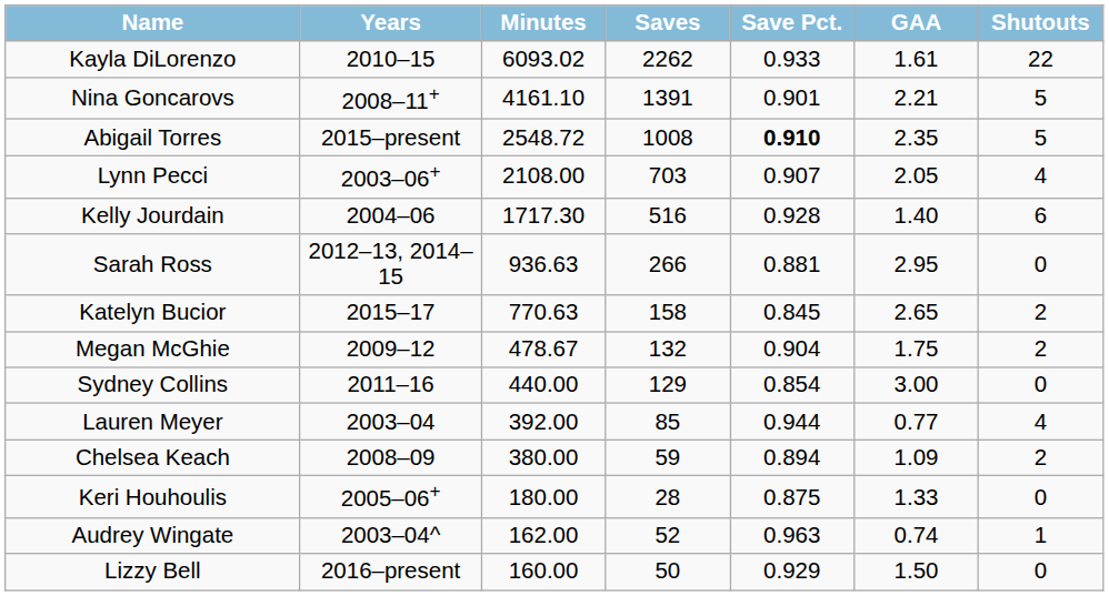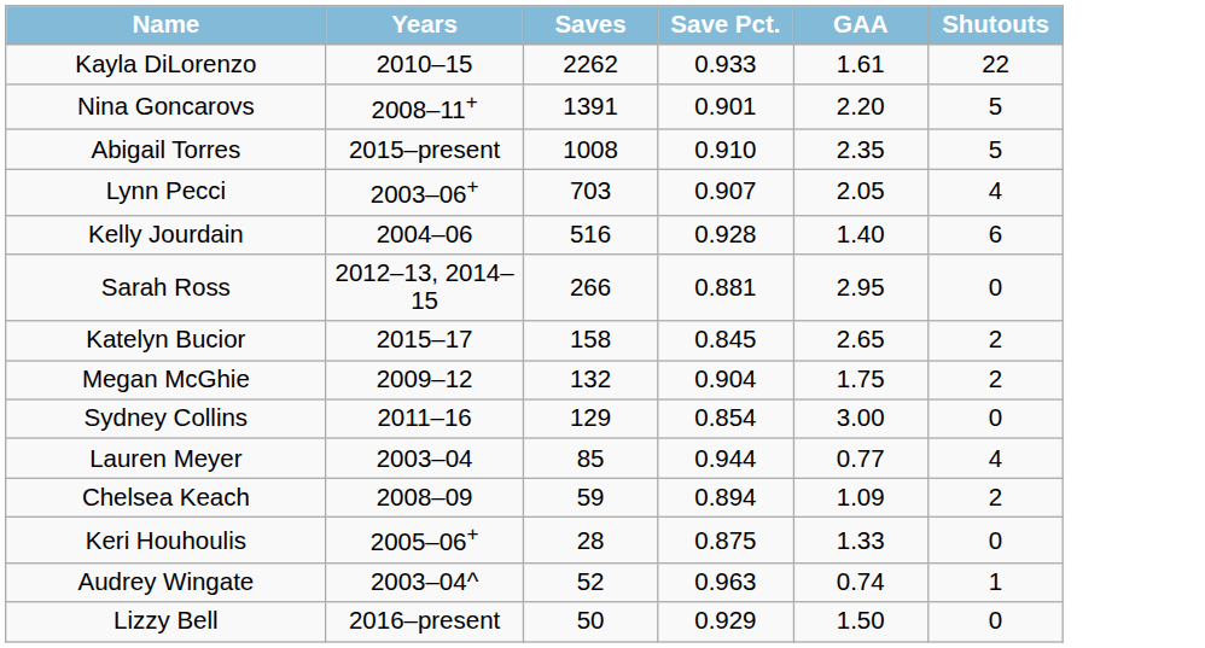 <table class="wikitable">
 <tr align="center"  style=" background:#83bad8; color:#ffffff;">
 <td ! scope="col" width="200px"><strong>Name</strong></td>
 <td ! scope="col" width="120px"><strong>Years</strong></td>
-<td ! scope="col" width="80px"><strong>Minutes</strong></td>
 <td ! scope="col" width="80px"><strong>Saves</strong></td>
 <td ! scope="col" width="80px"><strong>Save Pct.</strong></td>
 <td ! scope="col" width="80px"><strong>GAA</strong></td>
 <td ! scope="col" width="80px"><strong>Shutouts</strong></td>
 </tr>
 <tr align="center" bgcolor="">
 <td>Kayla DiLorenzo</td>
 <td>2010–15</td>
-<td>6093.02</td>
 <td>2262</td>
 <td>0.933</td>
 <td>1.61</td>
 <td>22</td>
 </tr>
 <tr align="center" bgcolor="">
 <td>Nina Goncarovs</td>
 <td>2008–11<sup>+</sup></td>
-<td>4161.10</td>
 <td>1391</td>
 <td>0.901</td>
-<td>2.21</td>
+<td>2.20</td>
 <td>5</td>
 </tr>
 <tr align="center" bgcolor="">
 <td>Abigail Torres</td>
 <td>2015–present</td>
-<td>2548.72</td>
 <td>1008</td>
-<td><strong>0.910</strong></td>
+<td>0.910</td>
 <td>2.35</td>
 <td>5</td>
 </tr>
 <tr align="center" bgcolor="">
 <td>Lynn Pecci</td>
 <td>2003–06<sup>+</sup></td>
-<td>2108.00</td>
 <td>703</td>
 <td>0.907</td>
 <td>2.05</td>
 <td>4</td>
 </tr>
 <tr align="center" bgcolor="">
 <td>Kelly Jourdain</td>
 <td>2004–06</td>
-<td>1717.30</td>
 <td>516</td>
 <td>0.928</td>
 <td>1.40</td>
 <td>6</td>
 </tr>
 <tr align="center" bgcolor="">
 <td>Sarah Ross</td>
 <td>2012–13, 2014–15</td>
-<td>936.63</td>
 <td>266</td>
 <td>0.881</td>
 <td>2.95</td>
 <td>0</td>
 </tr>
 <tr align="center" bgcolor="">
 <td>Katelyn Bucior</td>
 <td>2015–17</td>
-<td>770.63</td>
 <td>158</td>
 <td>0.845</td>
 <td>2.65</td>
 <td>2</td>
 </tr>
 <tr align="center" bgcolor="">
 <td>Megan McGhie</td>
 <td>2009–12</td>
-<td>478.67</td>
 <td>132</td>
 <td>0.904</td>
 <td>1.75</td>
 <td>2</td>
 </tr>
 <tr align="center" bgcolor="">
 <td>Sydney Collins</td>
 <td>2011–16</td>
-<td>440.00</td>
 <td>129</td>
 <td>0.854</td>
 <td>3.00</td>
 <td>0</td>
 </tr>
 <tr align="center" bgcolor="">
 <td>Lauren Meyer</td>
 <td>2003–04</td>
-<td>392.00</td>
 <td>85</td>
 <td>0.944</td>
 <td>0.77</td>
 <td>4</td>
 </tr>
 <tr align="center" bgcolor="">
 <td>Chelsea Keach</td>
 <td>2008–09</td>
-<td>380.00</td>
 <td>59</td>
 <td>0.894</td>
 <td>1.09</td>
 <td>2</td>
 </tr>
 <tr align="center" bgcolor="">
 <td>Keri Houhoulis</td>
 <td>2005–06<sup>+</sup></td>
-<td>180.00</td>
 <td>28</td>
 <td>0.875</td>
 <td>1.33</td>
 <td>0</td>
 </tr>
 <tr align="center" bgcolor="">
 <td>Audrey Wingate</td>
 <td>2003–04^</td>
-<td>162.00</td>
 <td>52</td>
 <td>0.963</td>
 <td>0.74</td>
 <td>1</td>
 </tr>
 <tr align="center" bgcolor="">
 <td>Lizzy Bell</td>
 <td>2016–present</td>
-<td>160.00</td>
 <td>50</td>
 <td>0.929</td>
 <td>1.50</td>
 <td>0</td>
 </tr>
 </table>
